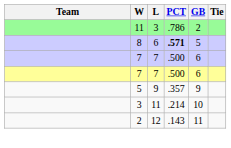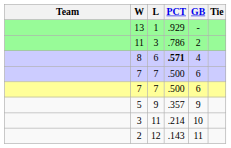 <table class="wikitable" style="text-align:center;">
 <tr>
 <th width=200px>Team</th>
 <th width=20px>W</th>
 <th width=20px>L</th>
 <th width=30px><a href='#'>PCT</a></th>
 <th width=25px><a href='#'>GB</a></th>
 <th>Tie</th>
+</tr>
+<tr style="text-align:center;background-color:#98fb98">
+<td style="text-align:left;"></td>
+<td>13</td>
+<td>1</td>
+<td>.929</td>
+<td>-</td>
+<td></td>
 </tr>
 <tr style="text-align:center;background-color:#98fb98">
 <td style="text-align:left;"></td>
 <td>11</td>
 <td>3</td>
 <td>.786</td>
 <td>2</td>
 <td></td>
 </tr>
 <tr style="text-align:center;background-color:#ccccff">
 <td style="text-align:left;"></td>
 <td>8</td>
 <td>6</td>
 <td><strong>.571</strong></td>
-<td>5</td>
+<td>4</td>
 <td></td>
 </tr>
 <tr style="text-align:center;background-color:#ccccff">
 <td style="text-align:left;"></td>
 <td>7</td>
 <td>7</td>
 <td>.500</td>
 <td>6</td>
 <td></td>
 </tr>
 <tr style="text-align:center;background-color:#FFFF99">
 <td style="text-align:left;"></td>
 <td>7</td>
 <td>7</td>
 <td>.500</td>
 <td>6</td>
 <td></td>
 </tr>
 <tr style="text-align:center;">
 <td style="text-align:left;"></td>
 <td>5</td>
 <td>9</td>
 <td>.357</td>
 <td>9</td>
 <td></td>
 </tr>
 <tr style="text-align:center;">
 <td style="text-align:left;"></td>
 <td>3</td>
 <td>11</td>
 <td>.214</td>
 <td>10</td>
 <td></td>
 </tr>
 <tr style="text-align:center;">
 <td style="text-align:left;"></td>
 <td>2</td>
 <td>12</td>
 <td>.143</td>
 <td>11</td>
 <td></td>
 </tr>
 </table>
